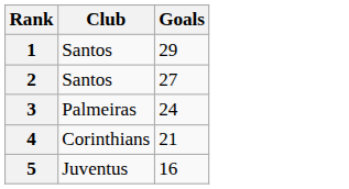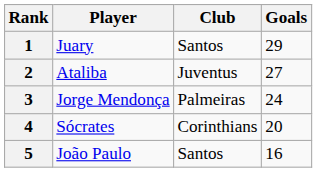 <table class="wikitable">
 <tr>
 <th>Rank</th>
+<th>Player</th>
 <th>Club</th>
 <th>Goals</th>
 </tr>
 <tr>
 <th>1</th>
+<td><a href='#'>Juary</a></td>
 <td>Santos</td>
 <td>29</td>
 </tr>
 <tr>
 <th>2</th>
-<td>Santos</td>
+<td><a href='#'>Ataliba</a></td>
+<td>Juventus</td>
 <td>27</td>
 </tr>
 <tr>
 <th>3</th>
+<td><a href='#'>Jorge Mendonça</a></td>
 <td>Palmeiras</td>
 <td>24</td>
 </tr>
 <tr>
 <th>4</th>
+<td><a href='#'>Sócrates</a></td>
 <td>Corinthians</td>
-<td>21</td>
+<td>20</td>
 </tr>
 <tr>
 <th>5</th>
-<td>Juventus</td>
+<td><a href='#'>João Paulo</a></td>
+<td>Santos</td>
 <td>16</td>
 </tr>
 </table>
